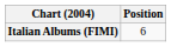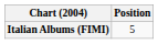 <table class="wikitable plainrowheaders" style="text-align:center">
 <tr>
 <th scope="col">Chart (2004)</th>
 <th scope="col">Position</th>
 </tr>
 <tr>
 <th scope="row">Italian Albums (FIMI)</th>
-<td>6</td>
+<td>5</td>
 </tr>
 </table>
